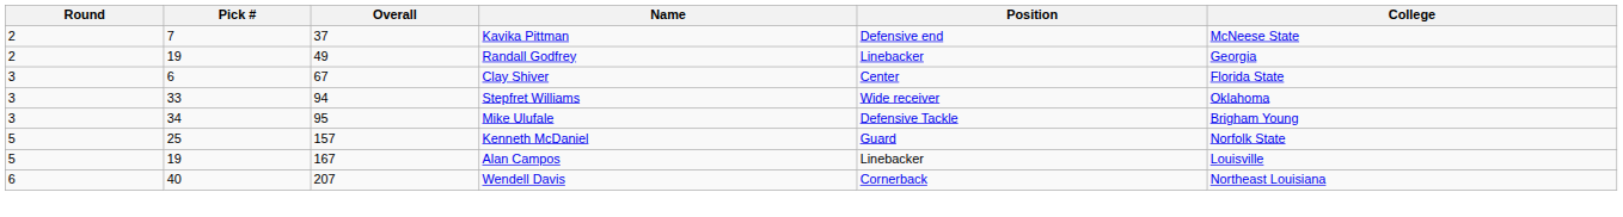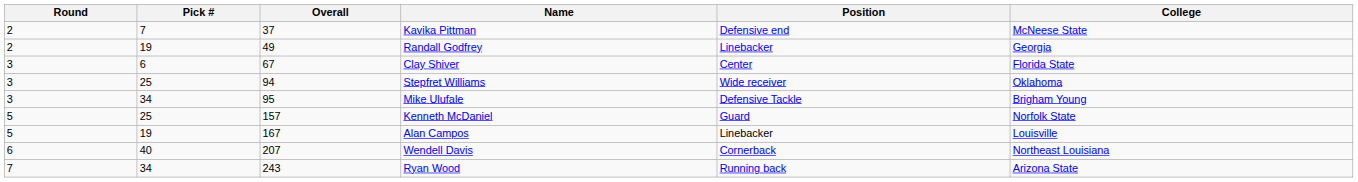 <table class="wikitable sortable sortable" style="width: 100%">
 <tr>
 <th>Round</th>
 <th>Pick #</th>
 <th>Overall</th>
 <th>Name</th>
 <th>Position</th>
 <th>College</th>
 </tr>
 <tr>
 <td>2</td>
 <td>7</td>
 <td>37</td>
 <td><a href='#'>Kavika Pittman</a></td>
 <td><a href='#'>Defensive end</a></td>
 <td><a href='#'>McNeese State</a></td>
 </tr>
 <tr>
 <td>2</td>
 <td>19</td>
 <td>49</td>
 <td><a href='#'>Randall Godfrey</a></td>
 <td><a href='#'>Linebacker</a></td>
 <td><a href='#'>Georgia</a></td>
 </tr>
 <tr>
 <td>3</td>
 <td>6</td>
 <td>67</td>
 <td><a href='#'>Clay Shiver</a></td>
 <td><a href='#'>Center</a></td>
 <td><a href='#'>Florida State</a></td>
 </tr>
 <tr>
 <td>3</td>
-<td>33</td>
+<td>25</td>
 <td>94</td>
 <td><a href='#'>Stepfret Williams</a></td>
 <td><a href='#'>Wide receiver</a></td>
 <td><a href='#'>Oklahoma</a></td>
 </tr>
 <tr>
 <td>3</td>
 <td>34</td>
 <td>95</td>
 <td><a href='#'>Mike Ulufale</a></td>
 <td><a href='#'>Defensive Tackle</a></td>
 <td><a href='#'>Brigham Young</a></td>
 </tr>
 <tr>
 <td>5</td>
 <td>25</td>
 <td>157</td>
 <td><a href='#'>Kenneth McDaniel</a></td>
 <td><a href='#'>Guard</a></td>
 <td><a href='#'>Norfolk State</a></td>
 </tr>
 <tr>
 <td>5</td>
 <td>19</td>
 <td>167</td>
 <td><a href='#'>Alan Campos</a></td>
 <td>Linebacker</td>
 <td><a href='#'>Louisville</a></td>
 </tr>
 <tr>
 <td>6</td>
 <td>40</td>
 <td>207</td>
 <td><a href='#'>Wendell Davis</a></td>
 <td><a href='#'>Cornerback</a></td>
 <td><a href='#'>Northeast Louisiana</a></td>
 </tr>
+<tr>
+<td>7</td>
+<td>34</td>
+<td>243</td>
+<td><a href='#'>Ryan Wood</a></td>
+<td><a href='#'>Running back</a></td>
+<td><a href='#'>Arizona State</a></td>
+</tr>
 </table>
